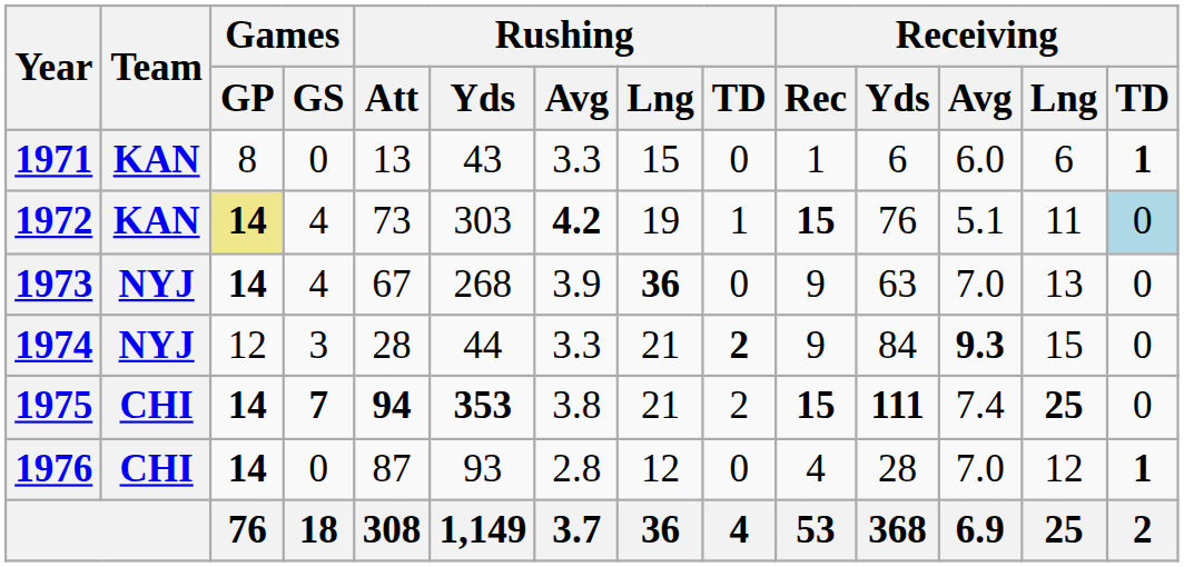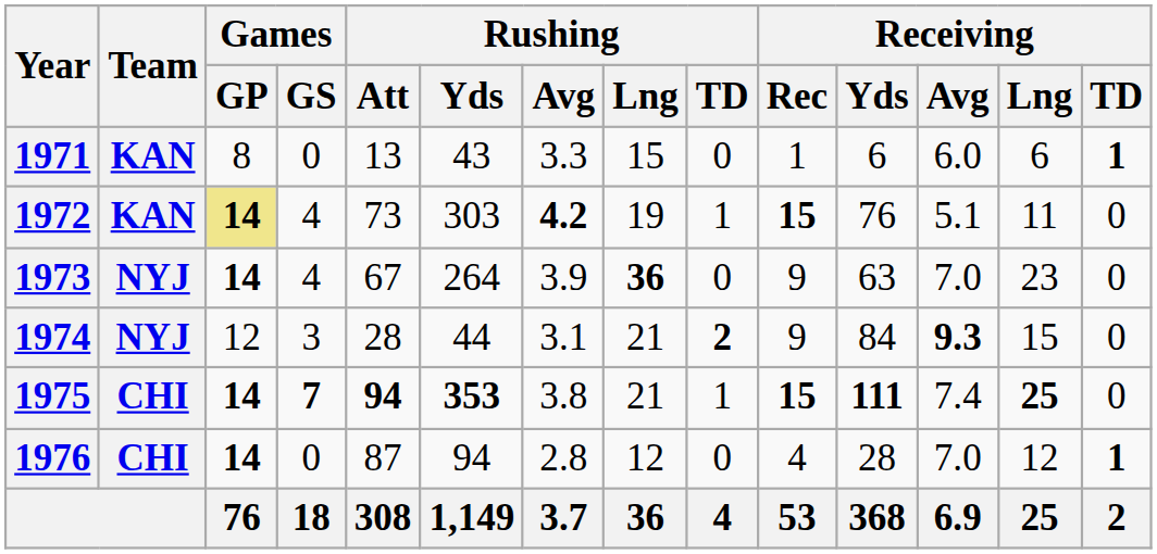 <table class="wikitable" style="text-align:center;">
 <tr>
 <th rowspan="2">Year</th>
 <th rowspan="2">Team</th>
 <th colspan="2">Games</th>
 <th colspan="5">Rushing</th>
 <th colspan="5">Receiving</th>
 </tr>
 <tr>
 <th>GP</th>
 <th>GS</th>
 <th>Att</th>
 <th>Yds</th>
 <th>Avg</th>
 <th>Lng</th>
 <th>TD</th>
 <th>Rec</th>
 <th>Yds</th>
 <th>Avg</th>
 <th>Lng</th>
 <th>TD</th>
 </tr>
 <tr>
 <th><a href='#'>1971</a></th>
 <th><a href='#'>KAN</a></th>
 <td>8</td>
 <td>0</td>
 <td>13</td>
 <td>43</td>
 <td>3.3</td>
 <td>15</td>
 <td>0</td>
 <td>1</td>
 <td>6</td>
 <td>6.0</td>
 <td>6</td>
 <td><strong>1</strong></td>
 </tr>
 <tr>
 <th><a href='#'>1972</a></th>
 <th><a href='#'>KAN</a></th>
 <td style="background: khaki;"><strong>14</strong></td>
 <td>4</td>
 <td>73</td>
 <td>303</td>
 <td><strong>4.2</strong></td>
 <td>19</td>
 <td>1</td>
 <td><strong>15</strong></td>
 <td>76</td>
 <td>5.1</td>
 <td>11</td>
-<td style="background: lightblue;">0</td>
+<td>0</td>
 </tr>
 <tr>
 <th><a href='#'>1973</a></th>
 <th><a href='#'>NYJ</a></th>
 <td><strong>14</strong></td>
 <td>4</td>
 <td>67</td>
-<td>268</td>
+<td>264</td>
 <td>3.9</td>
 <td><strong>36</strong></td>
 <td>0</td>
 <td>9</td>
 <td>63</td>
 <td>7.0</td>
-<td>13</td>
+<td>23</td>
 <td>0</td>
 </tr>
 <tr>
 <th><a href='#'>1974</a></th>
 <th><a href='#'>NYJ</a></th>
 <td>12</td>
 <td>3</td>
 <td>28</td>
 <td>44</td>
-<td>3.3</td>
+<td>3.1</td>
 <td>21</td>
 <td><strong>2</strong></td>
 <td>9</td>
 <td>84</td>
 <td><strong>9.3</strong></td>
 <td>15</td>
 <td>0</td>
 </tr>
 <tr>
 <th><a href='#'>1975</a></th>
 <th><a href='#'>CHI</a></th>
 <td><strong>14</strong></td>
 <td><strong>7</strong></td>
 <td><strong>94</strong></td>
 <td><strong>353</strong></td>
 <td>3.8</td>
 <td>21</td>
-<td>2</td>
+<td>1</td>
 <td><strong>15</strong></td>
 <td><strong>111</strong></td>
 <td>7.4</td>
 <td><strong>25</strong></td>
 <td>0</td>
 </tr>
 <tr>
 <th><a href='#'>1976</a></th>
 <th><a href='#'>CHI</a></th>
 <td><strong>14</strong></td>
 <td>0</td>
 <td>87</td>
-<td>93</td>
+<td>94</td>
 <td>2.8</td>
 <td>12</td>
 <td>0</td>
 <td>4</td>
 <td>28</td>
 <td>7.0</td>
 <td>12</td>
 <td><strong>1</strong></td>
 </tr>
 <tr>
 <th colspan="2"></th>
 <th>76</th>
 <th>18</th>
 <th>308</th>
 <th>1,149</th>
 <th>3.7</th>
 <th>36</th>
 <th>4</th>
 <th>53</th>
 <th>368</th>
 <th>6.9</th>
 <th>25</th>
 <th>2</th>
 </tr>
 </table>
